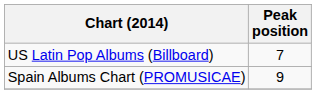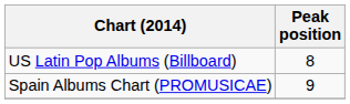 <table class="wikitable sortable plainrowheaders">
 <tr>
 <th scope="col">Chart (2014)</th>
 <th scope="col">Peak<br>position</th>
 </tr>
 <tr>
 <td>US <a href='#'>Latin Pop Albums</a> (<a href='#'>Billboard</a>)</td>
-<td align="center">7</td>
+<td align="center">8</td>
 </tr>
 <tr>
 <td>Spain Albums Chart (<a href='#'>PROMUSICAE</a>)</td>
 <td align="center">9</td>
 </tr>
 <tr>
 </tr>
 </table>
